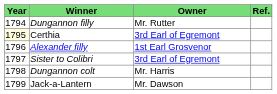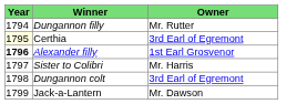 <table class = "sortable" | border="1" style="border-collapse: collapse; font-size:90%">
 <tr style="background:#7d7; text-align:center;">
 <th style="width:36px;"><strong>Year</strong><br></th>
 <th style="width:160px;"><strong>Winner</strong><br></th>
 <th style="width:180px;"><strong>Owner</strong><br></th>
-<th style="width:30px;"><strong>Ref.</strong><br></th>
 </tr>
 <tr>
 <td>1794</td>
 <td><em>Dungannon filly</em></td>
 <td>Mr. Rutter</td>
-<td></td>
 </tr>
 <tr>
 <td style="background: lightyellow;">1795</td>
 <td>Certhia</td>
 <td><a href='#'>3rd Earl of Egremont</a></td>
-<td></td>
 </tr>
 <tr>
-<td>1796</td>
+<td><strong>1796</strong></td>
 <td><em><a href='#'>Alexander filly</a></em></td>
 <td><a href='#'>1st Earl Grosvenor</a></td>
-<td></td>
 </tr>
 <tr>
 <td>1797</td>
 <td><em>Sister to Colibri</em></td>
-<td><a href='#'>3rd Earl of Egremont</a></td>
-<td></td>
+<td>Mr. Harris</td>
 </tr>
 <tr>
 <td>1798</td>
 <td><em>Dungannon colt</em></td>
-<td>Mr. Harris</td>
-<td></td>
+<td><a href='#'>3rd Earl of Egremont</a></td>
 </tr>
 <tr>
 <td>1799</td>
 <td>Jack-a-Lantern</td>
 <td>Mr. Dawson</td>
-<td></td>
 </tr>
 </table>
